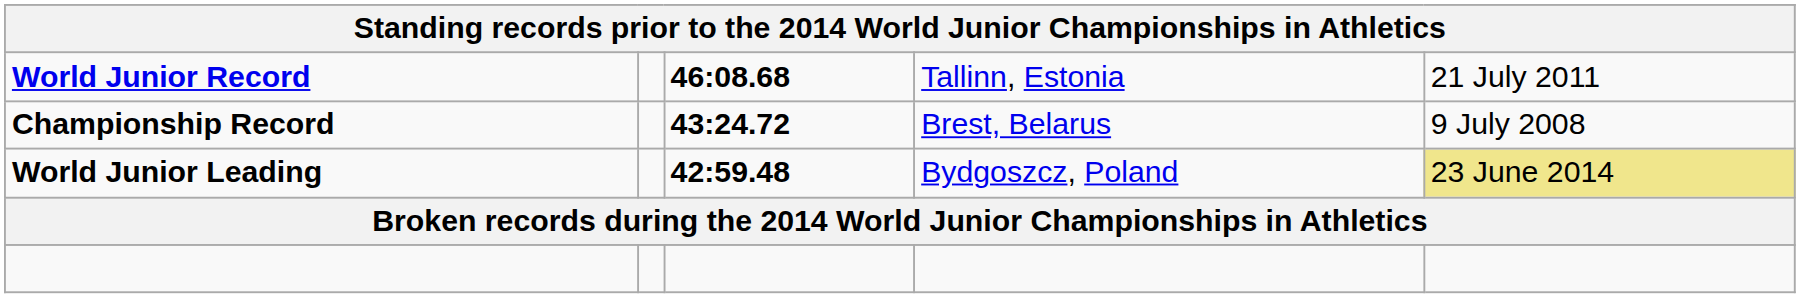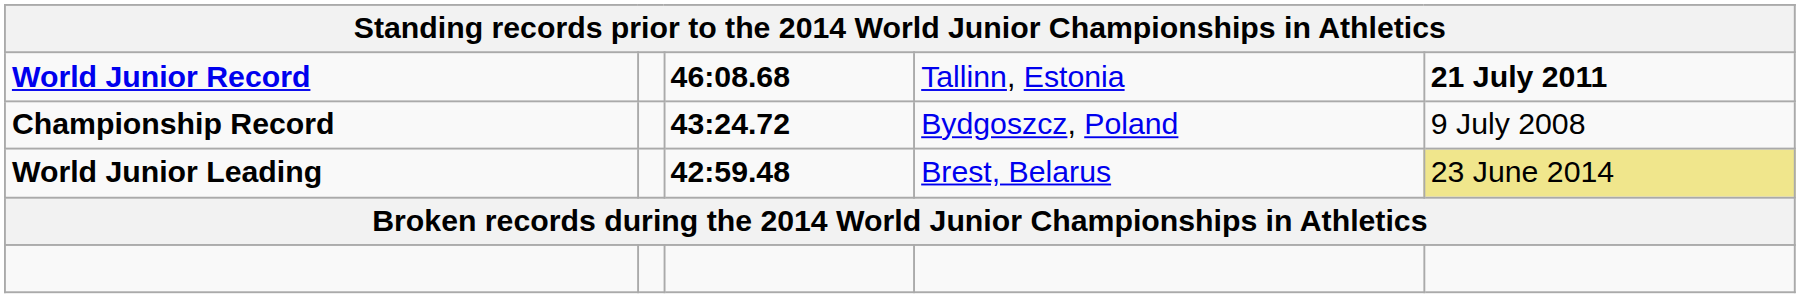 <table class="wikitable" width=75%>
 <tr>
 <th colspan="5">Standing records prior to the 2014 World Junior Championships in Athletics</th>
 </tr>
 <tr>
 <td><strong><a href='#'>World Junior Record</a></strong></td>
 <td></td>
 <td><strong>46:08.68</strong></td>
 <td><a href='#'>Tallinn</a>, <a href='#'>Estonia</a></td>
-<td>21 July 2011</td>
+<td><strong>21 July 2011</strong></td>
 </tr>
 <tr>
 <td><strong>Championship Record</strong></td>
 <td></td>
 <td><strong>43:24.72</strong></td>
-<td><a href='#'>Brest, Belarus</a></td>
+<td><a href='#'>Bydgoszcz</a>, <a href='#'>Poland</a></td>
 <td>9 July 2008</td>
 </tr>
 <tr>
 <td><strong>World Junior Leading</strong></td>
 <td></td>
 <td><strong>42:59.48</strong></td>
-<td><a href='#'>Bydgoszcz</a>, <a href='#'>Poland</a></td>
+<td><a href='#'>Brest, Belarus</a></td>
 <td style="background: khaki;">23 June 2014</td>
 </tr>
 <tr>
 <th colspan="5">Broken records during the 2014 World Junior Championships in Athletics</th>
 </tr>
 <tr>
 <td> </td>
 <td></td>
 <td></td>
 <td></td>
 <td></td>
 </tr>
 </table>
